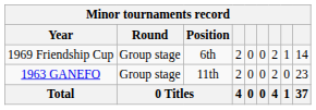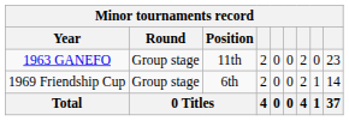 <table class="wikitable" style="text-align: center;">
 <tr>
 <th colspan=9>Minor tournaments record</th>
 </tr>
 <tr>
 <th>Year</th>
 <th>Round</th>
 <th>Position</th>
 <th></th>
 <th></th>
 <th></th>
 <th></th>
 <th></th>
 <th></th>
 </tr>
 <tr>
+<td> <a href='#'>1963 GANEFO</a></td>
+<td>Group stage</td>
+<td>11th</td>
+<td>2</td>
+<td>0</td>
+<td>0</td>
+<td>2</td>
+<td>0</td>
+<td>23</td>
+</tr>
+<tr>
 <td> 1969 Friendship Cup</td>
 <td>Group stage</td>
 <td>6th</td>
 <td>2</td>
 <td>0</td>
 <td>0</td>
 <td>2</td>
 <td>1</td>
 <td>14</td>
-</tr>
-<tr>
-<td> <a href='#'>1963 GANEFO</a></td>
-<td>Group stage</td>
-<td>11th</td>
-<td>2</td>
-<td>0</td>
-<td>0</td>
-<td>2</td>
-<td>0</td>
-<td>23</td>
 </tr>
 <tr>
 <th>Total</th>
 <th colspan=2>0 Titles</th>
 <th>4</th>
 <th>0</th>
 <th>0</th>
 <th>4</th>
 <th>1</th>
 <th>37</th>
 </tr>
 </table>
